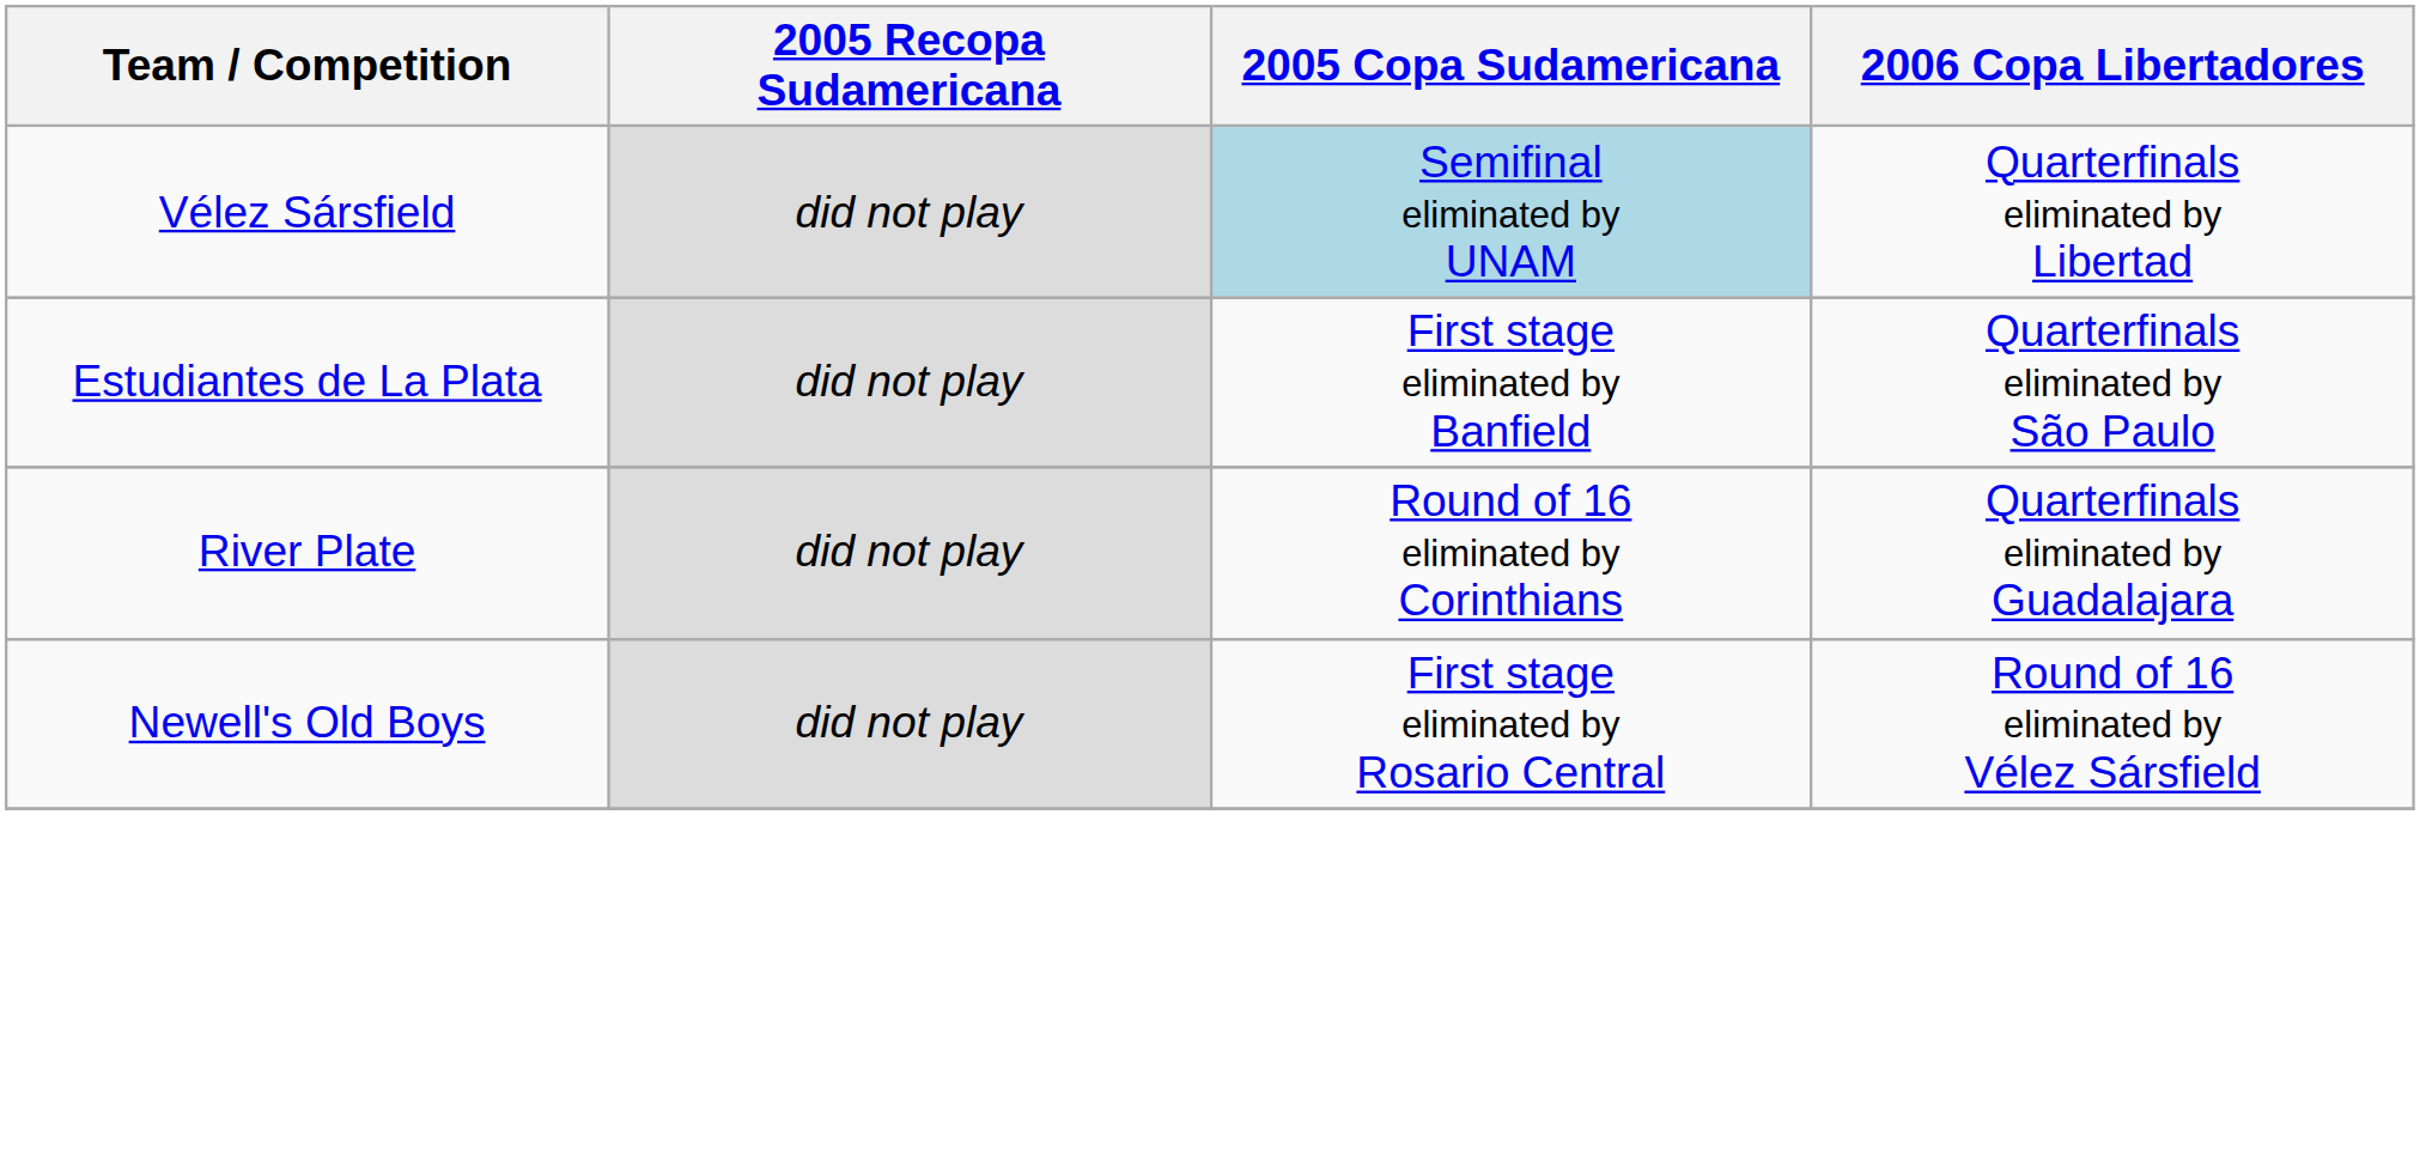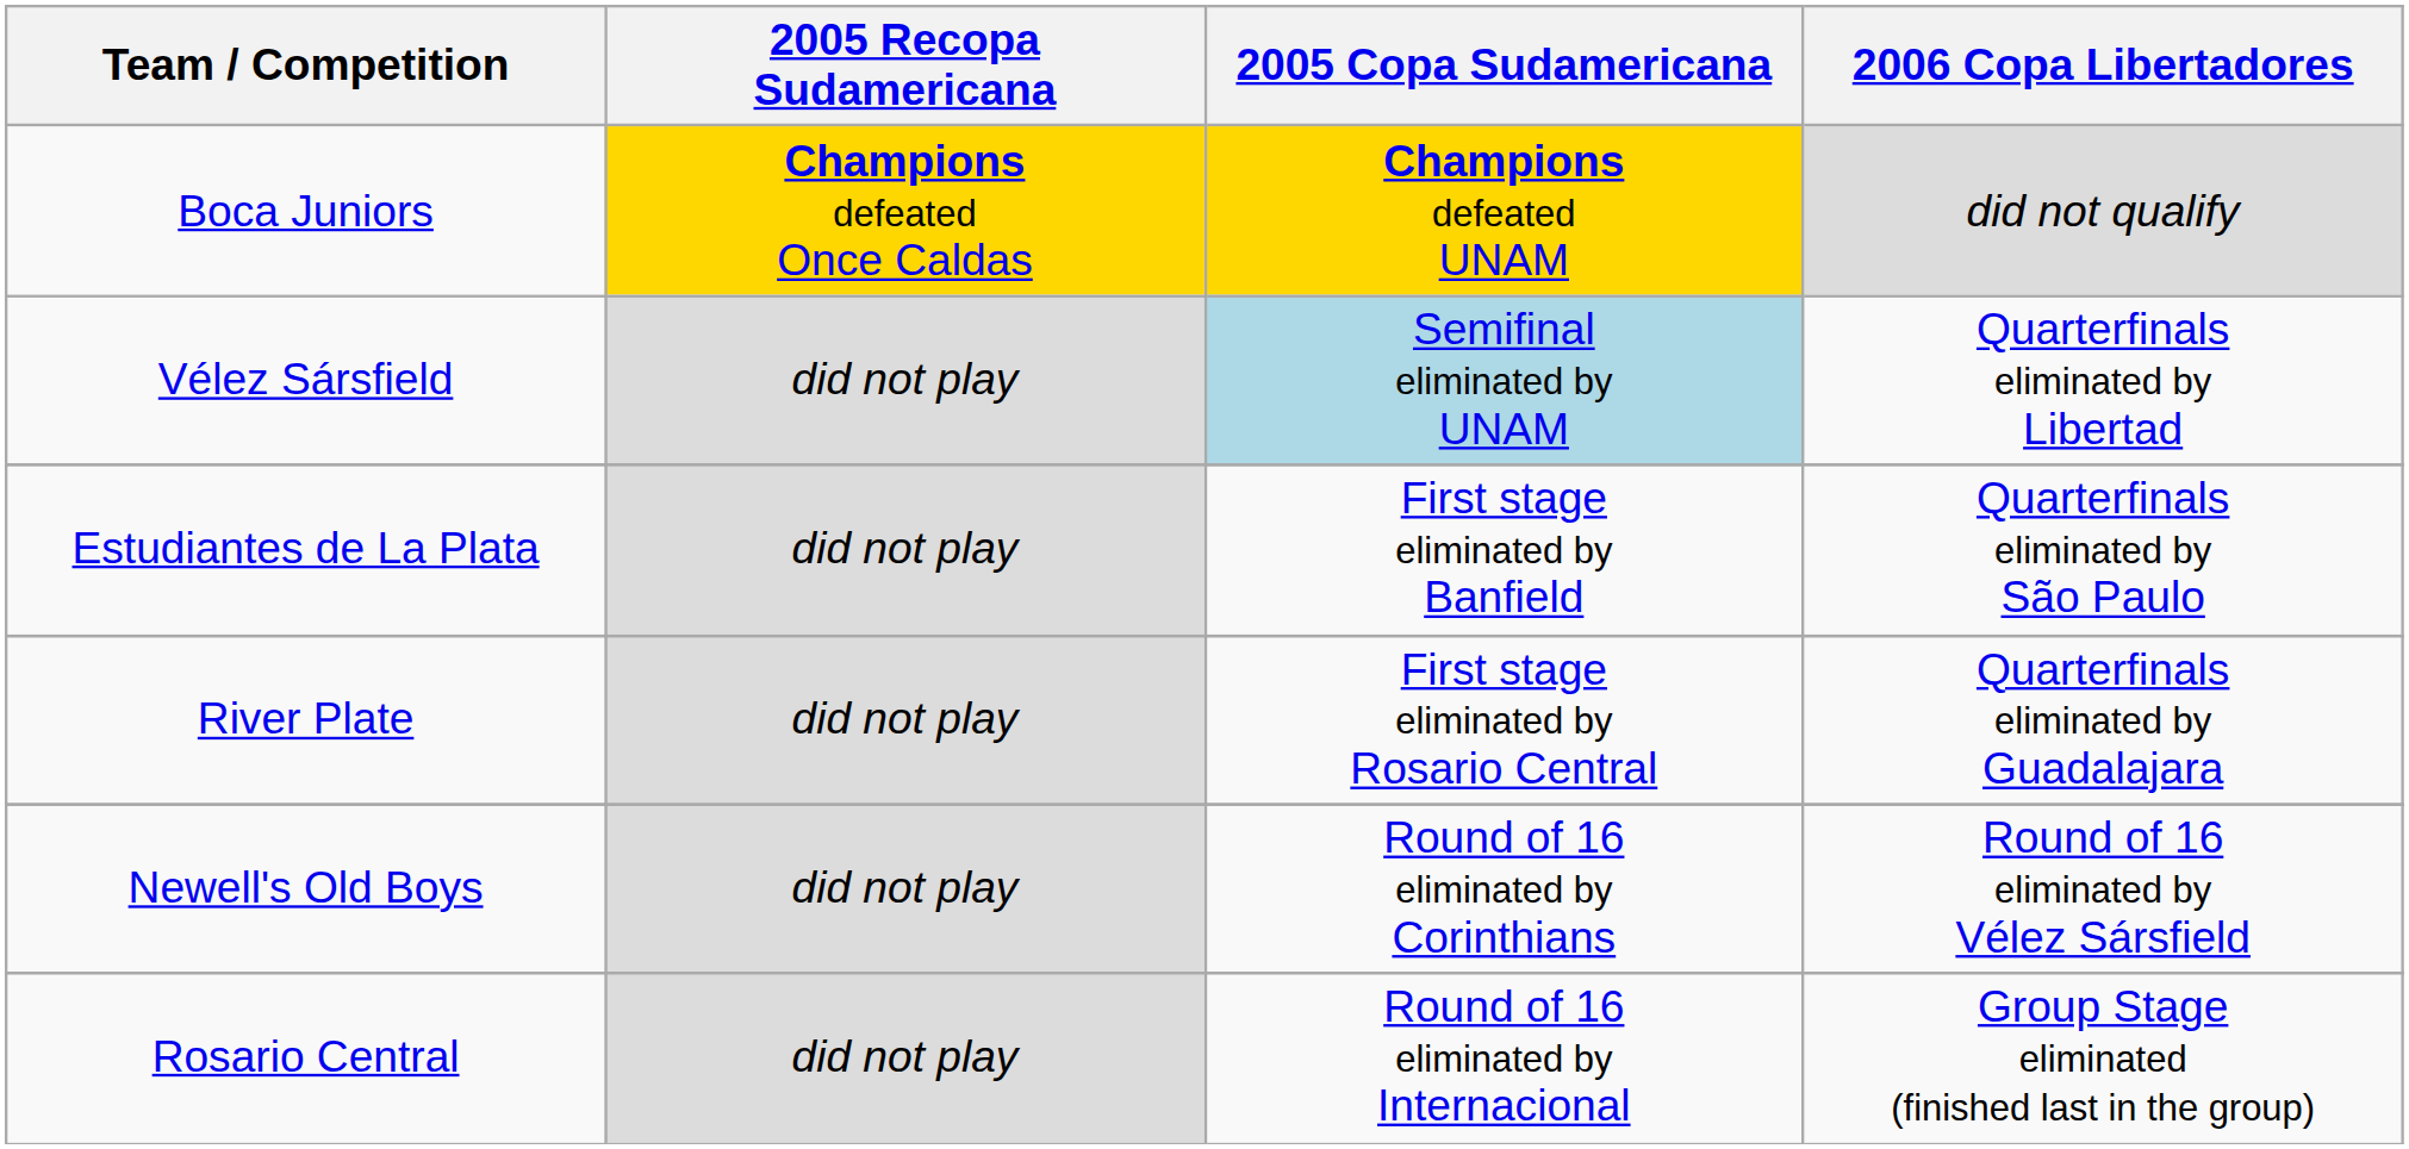 <table class="wikitable">
 <tr>
 <th width= 20%>Team / Competition</th>
 <th width= 20%><a href='#'>2005 Recopa Sudamericana</a></th>
 <th width= 20%><a href='#'>2005 Copa Sudamericana</a></th>
 <th width= 20%><a href='#'>2006 Copa Libertadores</a></th>
+</tr>
+<tr align="center">
+<td><a href='#'>Boca Juniors</a></td>
+<td bgcolor = "gold"><strong><a href='#'>Champions</a></strong><br> <small>defeated</small> <br>  <a href='#'>Once Caldas</a></td>
+<td bgcolor = "gold"><strong><a href='#'>Champions</a></strong><br> <small>defeated</small> <br>  <a href='#'>UNAM</a></td>
+<td bgcolor = "#DCDCDC"><em>did not qualify</em></td>
 </tr>
 <tr align="center">
 <td><a href='#'>Vélez Sársfield</a></td>
 <td bgcolor = "#DCDCDC"><em>did not play</em></td>
 <td bgcolor = "lightblue"><a href='#'>Semifinal</a><br> <small>eliminated by</small> <br>  <a href='#'>UNAM</a></td>
 <td><a href='#'>Quarterfinals</a><br> <small>eliminated by</small> <br>  <a href='#'>Libertad</a></td>
 </tr>
 <tr>
 </tr>
 <tr align="center">
 <td><a href='#'>Estudiantes de La Plata</a></td>
 <td bgcolor = "#DCDCDC"><em>did not play</em></td>
 <td><a href='#'>First stage</a><br> <small>eliminated by</small> <br>  <a href='#'>Banfield</a></td>
 <td><a href='#'>Quarterfinals</a><br> <small>eliminated by</small> <br>  <a href='#'>São Paulo</a></td>
 </tr>
 <tr>
 </tr>
 <tr align="center">
 <td><a href='#'>River Plate</a></td>
 <td bgcolor = "#DCDCDC"><em>did not play</em></td>
-<td><a href='#'>Round of 16</a><br> <small>eliminated by</small> <br>  <a href='#'>Corinthians</a></td>
+<td><a href='#'>First stage</a><br> <small>eliminated by</small> <br>  <a href='#'>Rosario Central</a></td>
 <td><a href='#'>Quarterfinals</a><br> <small>eliminated by</small> <br>  <a href='#'>Guadalajara</a></td>
 </tr>
 <tr>
 </tr>
 <tr align="center">
 <td><a href='#'>Newell's Old Boys</a></td>
 <td bgcolor = "#DCDCDC"><em>did not play</em></td>
-<td><a href='#'>First stage</a><br> <small>eliminated by</small> <br>  <a href='#'>Rosario Central</a></td>
+<td><a href='#'>Round of 16</a><br> <small>eliminated by</small> <br>  <a href='#'>Corinthians</a></td>
 <td><a href='#'>Round of 16</a><br> <small>eliminated by</small> <br>  <a href='#'>Vélez Sársfield</a></td>
 </tr>
 <tr>
 </tr>
+<tr align="center">
+<td><a href='#'>Rosario Central</a></td>
+<td bgcolor = "#DCDCDC"><em>did not play</em></td>
+<td><a href='#'>Round of 16</a><br> <small>eliminated by</small> <br>  <a href='#'>Internacional</a></td>
+<td><a href='#'>Group Stage</a> <br> <small>eliminated<br>(finished last in the group)</small></td>
+</tr>
 </table>
